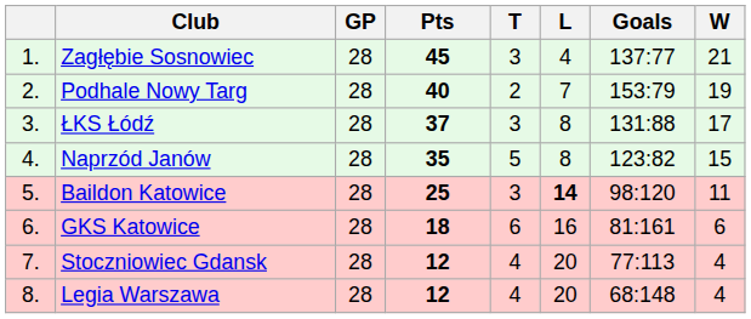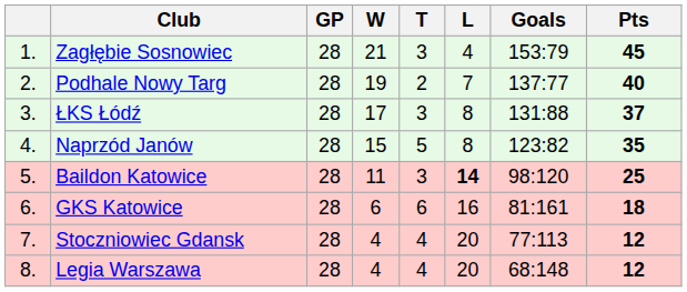 <table class="wikitable">
 <tr>
 <th width="30"></th>
 <th width="200">Club</th>
 <th width="30">GP</th>
-<th width="70">Pts</th>
+<th width="30">W</th>
 <th width="30">T</th>
 <th width="30">L</th>
 <th width="70">Goals</th>
-<th width="30">W</th>
+<th width="70">Pts</th>
 </tr>
 <tr bgcolor="#e6fae6" align="center">
 <td>1.</td>
 <td align="left"><a href='#'>Zagłębie Sosnowiec</a></td>
 <td>28</td>
-<td><strong>45</strong></td>
+<td>21</td>
 <td>3</td>
 <td>4</td>
-<td>137:77</td>
-<td>21</td>
+<td>153:79</td>
+<td><strong>45</strong></td>
 </tr>
 <tr bgcolor="#e6fae6" align="center">
 <td>2.</td>
 <td align="left"><a href='#'>Podhale Nowy Targ</a></td>
 <td>28</td>
-<td><strong>40</strong></td>
+<td>19</td>
 <td>2</td>
 <td>7</td>
-<td>153:79</td>
-<td>19</td>
+<td>137:77</td>
+<td><strong>40</strong></td>
 </tr>
 <tr bgcolor="#e6fae6" align="center">
 <td>3.</td>
 <td align="left"><a href='#'>ŁKS Łódź</a></td>
 <td>28</td>
-<td><strong>37</strong></td>
+<td>17</td>
 <td>3</td>
 <td>8</td>
 <td>131:88</td>
-<td>17</td>
+<td><strong>37</strong></td>
 </tr>
 <tr bgcolor="#e6fae6" align="center">
 <td>4.</td>
 <td align="left"><a href='#'>Naprzód Janów</a></td>
 <td>28</td>
-<td><strong>35</strong></td>
+<td>15</td>
 <td>5</td>
 <td>8</td>
 <td>123:82</td>
-<td>15</td>
+<td><strong>35</strong></td>
 </tr>
 <tr bgcolor="#FFCCCC" align="center">
 <td>5.</td>
 <td align="left"><a href='#'>Baildon Katowice</a></td>
 <td>28</td>
-<td><strong>25</strong></td>
+<td>11</td>
 <td>3</td>
 <td><strong>14</strong></td>
 <td>98:120</td>
-<td>11</td>
+<td><strong>25</strong></td>
 </tr>
 <tr bgcolor="#FFCCCC" align="center">
 <td>6.</td>
 <td align="left"><a href='#'>GKS Katowice</a></td>
 <td>28</td>
-<td><strong>18</strong></td>
+<td>6</td>
 <td>6</td>
 <td>16</td>
 <td>81:161</td>
-<td>6</td>
+<td><strong>18</strong></td>
 </tr>
 <tr bgcolor="#FFCCCC" align="center">
 <td>7.</td>
 <td align="left"><a href='#'>Stoczniowiec Gdansk</a></td>
 <td>28</td>
-<td><strong>12</strong></td>
+<td>4</td>
 <td>4</td>
 <td>20</td>
 <td>77:113</td>
-<td>4</td>
+<td><strong>12</strong></td>
 </tr>
 <tr bgcolor="#FFCCCC" align="center">
 <td>8.</td>
 <td align="left"><a href='#'>Legia Warszawa</a></td>
 <td>28</td>
-<td><strong>12</strong></td>
+<td>4</td>
 <td>4</td>
 <td>20</td>
 <td>68:148</td>
-<td>4</td>
+<td><strong>12</strong></td>
 </tr>
 </table>
